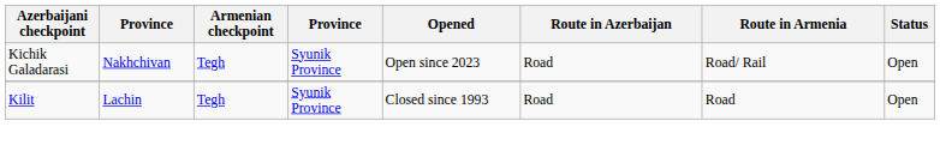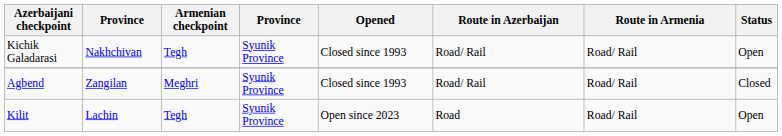 <table class="wikitable">
 <tr>
 <th width=100> Azerbaijani checkpoint</th>
 <th width=100>Province</th>
 <th width=100> Armenian checkpoint</th>
 <th width=100>Province</th>
 <th width=150>Opened</th>
 <th width=200>Route in Azerbaijan</th>
 <th width=200>Route in Armenia</th>
 <th width=50>Status</th>
 </tr>
 <tr>
 <td>Kichik Galadarasi</td>
 <td><a href='#'>Nakhchivan</a></td>
 <td><a href='#'>Tegh</a></td>
 <td><a href='#'>Syunik Province</a></td>
-<td>Open since 2023</td>
-<td>Road</td>
+<td>Closed since 1993</td>
+<td> Road/ Rail</td>
 <td> Road/ Rail</td>
 <td><span>Open</span></td>
 </tr>
 <tr>
 </tr>
 <tr>
+<td><a href='#'>Agbend</a></td>
+<td><a href='#'>Zangilan</a></td>
+<td><a href='#'>Meghri</a></td>
+<td><a href='#'>Syunik Province</a></td>
+<td>Closed since 1993</td>
+<td> Road/ Rail</td>
+<td> Road/ Rail</td>
+<td><span>Closed</span></td>
+</tr>
+<tr>
 <td><a href='#'>Kilit</a></td>
 <td><a href='#'>Lachin</a></td>
 <td><a href='#'>Tegh</a></td>
 <td><a href='#'>Syunik Province</a></td>
-<td>Closed since 1993</td>
+<td>Open since 2023</td>
 <td>Road</td>
-<td>Road</td>
+<td> Road/ Rail</td>
 <td><span>Open</span></td>
 </tr>
 </table>
